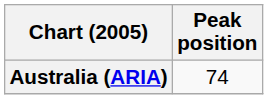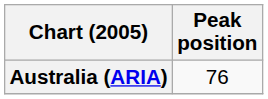 <table class="wikitable sortable plainrowheaders" style="text-align:center;">
 <tr>
 <th scope="col">Chart (2005)</th>
 <th scope="col">Peak<br>position</th>
 </tr>
 <tr>
 <th scope="row">Australia (<a href='#'>ARIA</a>)</th>
-<td>74</td>
+<td>76</td>
 </tr>
 <tr>
 </tr>
 </table>
